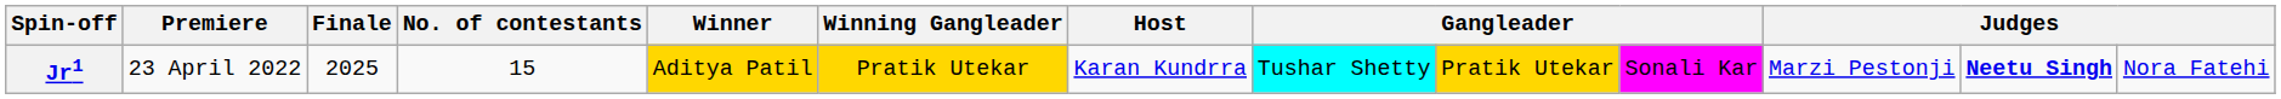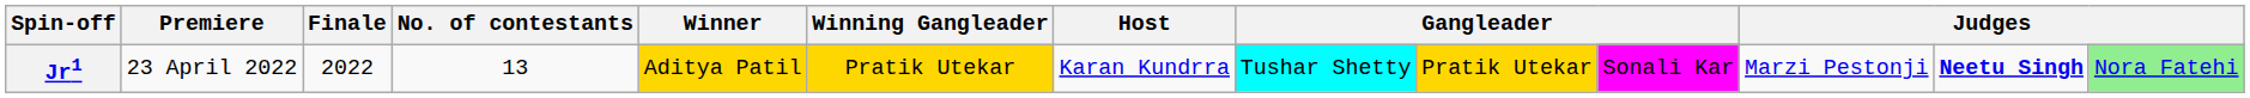 <table class="wikitable" style="text-align:center; font-size:95%; line-height:16px;" width="100%">
 <tr>
 <th>Spin-off</th>
 <th>Premiere</th>
 <th>Finale</th>
 <th>No. of contestants</th>
 <th>Winner</th>
 <th>Winning Gangleader</th>
 <th>Host</th>
 <th colspan="3">Gangleader</th>
 <th colspan="3">Judges</th>
 </tr>
 <tr>
 <th scope="row"><a href='#'><strong>Jr<sup>1</sup></strong></a></th>
 <td>23 April 2022</td>
-<td> 2025</td>
-<td>15</td>
+<td> 2022</td>
+<td>13</td>
 <td bgcolor="gold">Aditya Patil</td>
 <td bgcolor=gold>Pratik Utekar</td>
 <td><a href='#'>Karan Kundrra</a></td>
 <td bgcolor="cyan">Tushar Shetty</td>
 <td bgcolor=gold>Pratik Utekar</td>
 <td bgcolor=magenta>Sonali Kar</td>
 <td><a href='#'>Marzi Pestonji</a></td>
 <td><strong><a href='#'>Neetu Singh</a></strong></td>
-<td><a href='#'>Nora Fatehi</a></td>
+<td style="background: lightgreen;"><a href='#'>Nora Fatehi</a></td>
 </tr>
 </table>
